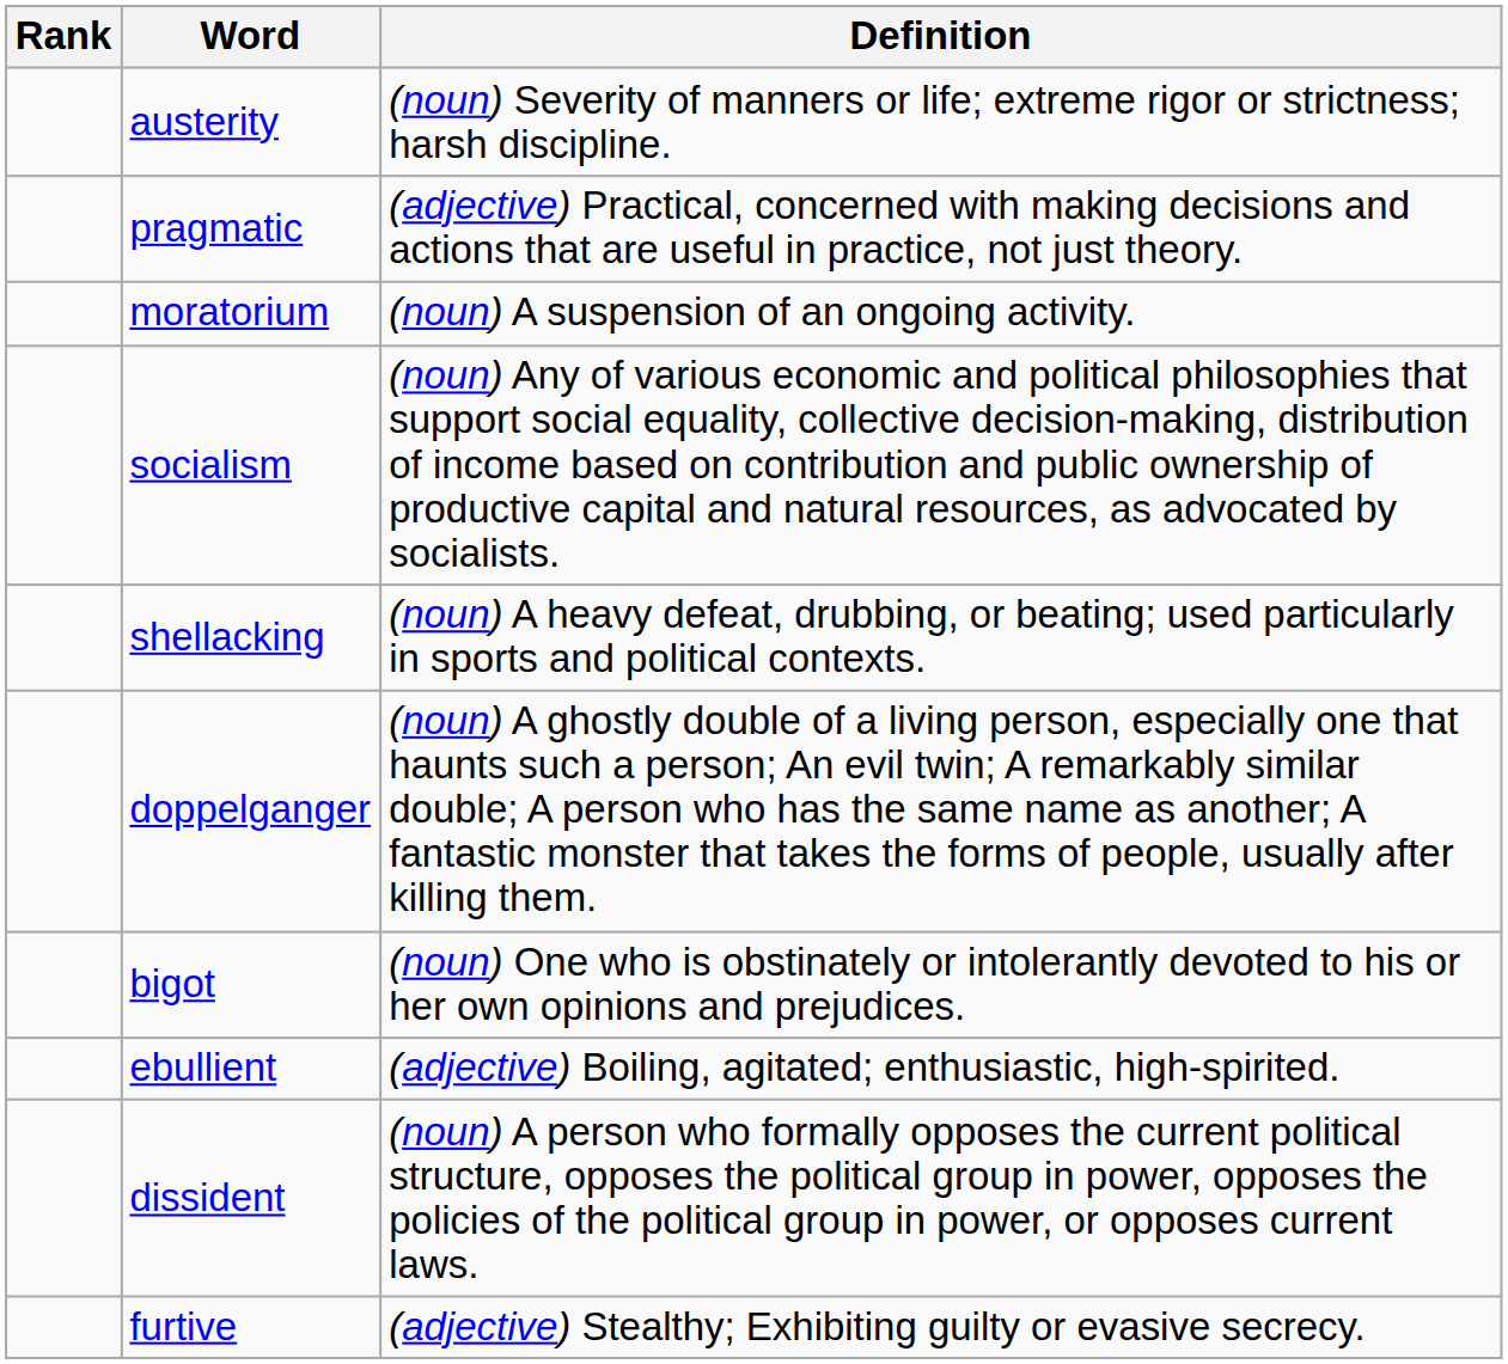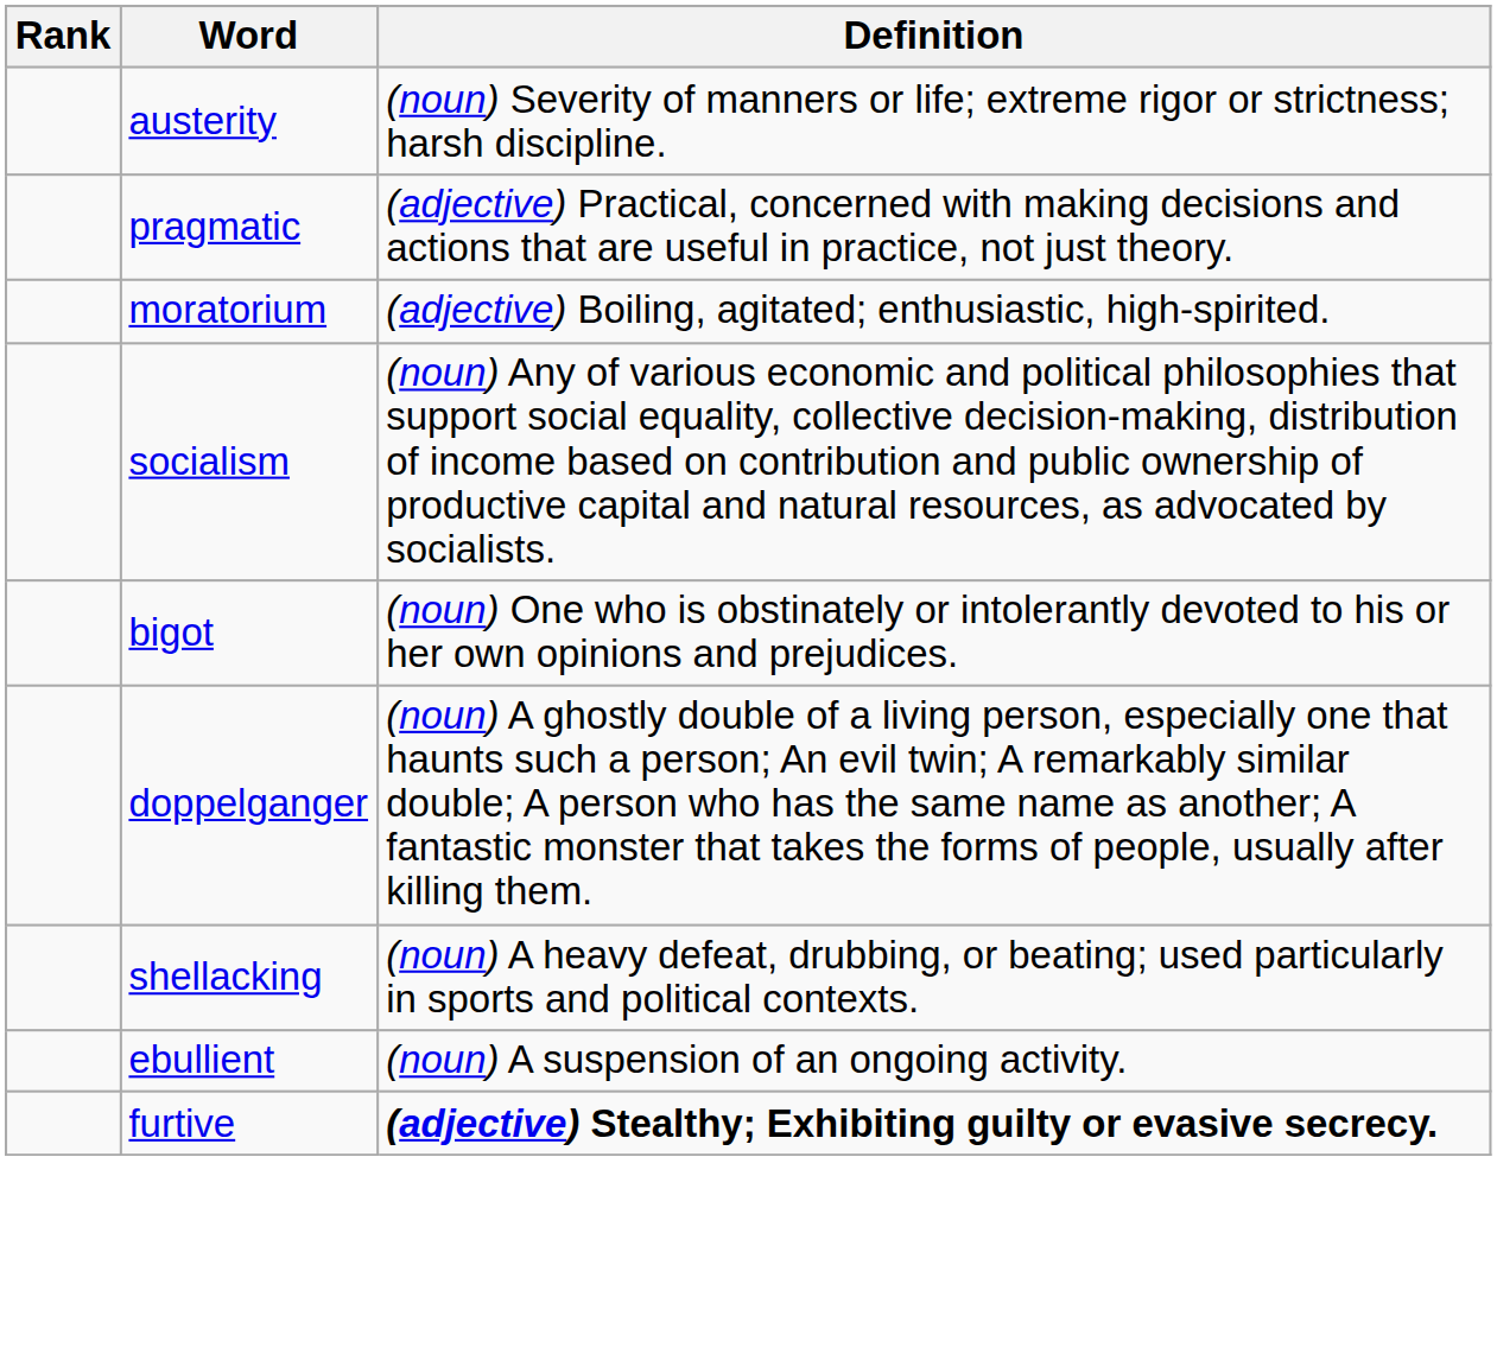 <table class="wikitable">
 <tr>
 <th>Rank</th>
 <th>Word</th>
 <th>Definition</th>
 </tr>
 <tr>
 <td></td>
 <td><a href='#'>austerity</a></td>
 <td><em>(<a href='#'>noun</a>)</em> Severity of manners or life; extreme rigor or strictness; harsh discipline.</td>
 </tr>
 <tr>
 <td></td>
 <td><a href='#'>pragmatic</a></td>
 <td><em>(<a href='#'>adjective</a>)</em> Practical, concerned with making decisions and actions that are useful in practice, not just theory.</td>
 </tr>
 <tr>
 <td></td>
 <td><a href='#'>moratorium</a></td>
-<td><em>(<a href='#'>noun</a>)</em> A suspension of an ongoing activity.</td>
+<td><em>(<a href='#'>adjective</a>)</em> Boiling, agitated; enthusiastic, high-spirited.</td>
 </tr>
 <tr>
 <td></td>
 <td><a href='#'>socialism</a></td>
 <td><em>(<a href='#'>noun</a>)</em> Any of various economic and political philosophies that support social equality, collective decision-making, distribution of income based on contribution and public ownership of productive capital and natural resources, as advocated by socialists.</td>
 </tr>
 <tr>
 <td></td>
-<td><a href='#'>shellacking</a></td>
-<td><em>(<a href='#'>noun</a>)</em> A heavy defeat, drubbing, or beating; used particularly in sports and political contexts.</td>
+<td><a href='#'>bigot</a></td>
+<td><em>(<a href='#'>noun</a>)</em> One who is obstinately or intolerantly devoted to his or her own opinions and prejudices.</td>
 </tr>
 <tr>
 <td></td>
 <td><a href='#'>doppelganger</a></td>
 <td><em>(<a href='#'>noun</a>)</em> A ghostly double of a living person, especially one that haunts such a person; An evil twin; A remarkably similar double; A person who has the same name as another; A fantastic monster that takes the forms of people, usually after killing them.</td>
 </tr>
 <tr>
 <td></td>
-<td><a href='#'>bigot</a></td>
-<td><em>(<a href='#'>noun</a>)</em> One who is obstinately or intolerantly devoted to his or her own opinions and prejudices.</td>
+<td><a href='#'>shellacking</a></td>
+<td><em>(<a href='#'>noun</a>)</em> A heavy defeat, drubbing, or beating; used particularly in sports and political contexts.</td>
 </tr>
 <tr>
 <td></td>
 <td><a href='#'>ebullient</a></td>
-<td><em>(<a href='#'>adjective</a>)</em> Boiling, agitated; enthusiastic, high-spirited.</td>
-</tr>
-<tr>
-<td></td>
-<td><a href='#'>dissident</a></td>
-<td><em>(<a href='#'>noun</a>)</em> A person who formally opposes the current political structure, opposes the political group in power, opposes the policies of the political group in power, or opposes current laws.</td>
+<td><em>(<a href='#'>noun</a>)</em> A suspension of an ongoing activity.</td>
 </tr>
 <tr>
 <td></td>
 <td><a href='#'>furtive</a></td>
-<td><em>(<a href='#'>adjective</a>)</em> Stealthy; Exhibiting guilty or evasive secrecy.</td>
+<td><strong><em>(<a href='#'>adjective</a>)</em> Stealthy; Exhibiting guilty or evasive secrecy.</strong></td>
 </tr>
 </table>
